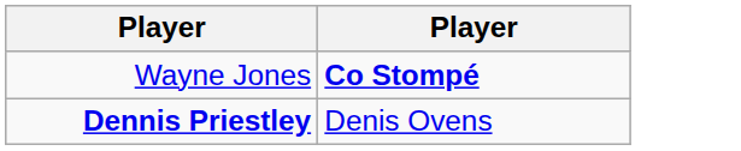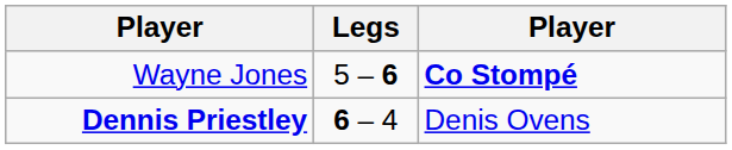 <table class=wikitable style="text-align:center">
 <tr>
 <th width=163>Player</th>
+<th width=50>Legs</th>
 <th width=163>Player</th>
 </tr>
 <tr align=left>
 <td align=right><a href='#'>Wayne Jones</a> </td>
+<td align=center>5 – <strong>6</strong></td>
 <td> <strong><a href='#'>Co Stompé</a></strong></td>
 </tr>
 <tr align=left>
 <td align=right><strong><a href='#'>Dennis Priestley</a></strong> </td>
+<td align=center><strong>6</strong> – 4</td>
 <td> <a href='#'>Denis Ovens</a></td>
 </tr>
 </table>
